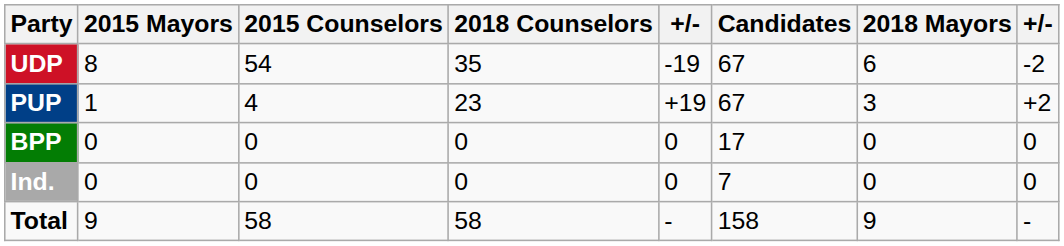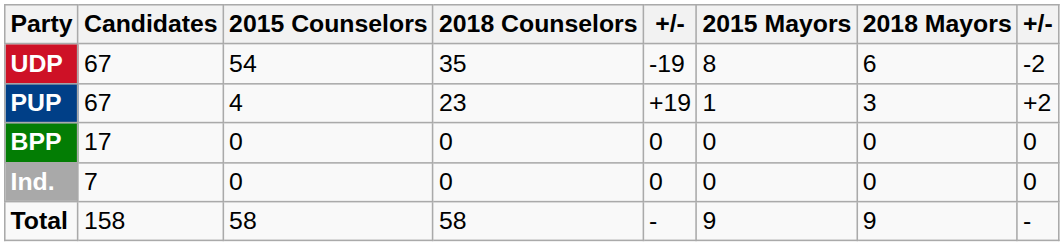 <table class="wikitable sortable">
 <tr>
 <th>Party</th>
-<th>2015 Mayors</th>
+<th>Candidates</th>
 <th>2015 Counselors</th>
 <th>2018 Counselors</th>
 <th>+/-</th>
-<th>Candidates</th>
+<th>2015 Mayors</th>
 <th>2018 Mayors</th>
 <th>+/-</th>
 </tr>
 <tr>
 <td style="background: #CE1126; color: white"><strong>UDP</strong></td>
-<td>8</td>
+<td>67</td>
 <td>54</td>
 <td>35</td>
 <td>-19</td>
-<td>67</td>
+<td>8</td>
 <td>6</td>
 <td>-2</td>
 </tr>
 <tr>
 <td style="background: #003F87; color: white"><strong>PUP</strong></td>
-<td>1</td>
+<td>67</td>
 <td>4</td>
 <td>23</td>
 <td>+19</td>
-<td>67</td>
+<td>1</td>
 <td>3</td>
 <td>+2</td>
 </tr>
 <tr>
 <td style="background: #037D04; color: white"><strong>BPP</strong></td>
+<td>17</td>
 <td>0</td>
 <td>0</td>
 <td>0</td>
 <td>0</td>
-<td>17</td>
 <td>0</td>
 <td>0</td>
 </tr>
 <tr>
 <td style="background: #A9A9A9; color: white"><strong>Ind.</strong></td>
+<td>7</td>
 <td>0</td>
 <td>0</td>
 <td>0</td>
 <td>0</td>
-<td>7</td>
 <td>0</td>
 <td>0</td>
 </tr>
 <tr>
 <td><strong>Total</strong></td>
-<td>9</td>
+<td>158</td>
 <td>58</td>
 <td>58</td>
 <td>-</td>
-<td>158</td>
+<td>9</td>
 <td>9</td>
 <td>-</td>
 </tr>
 </table>
